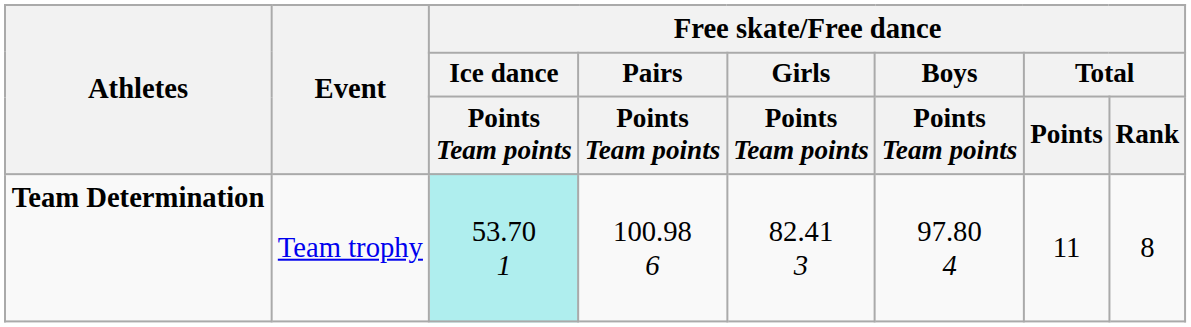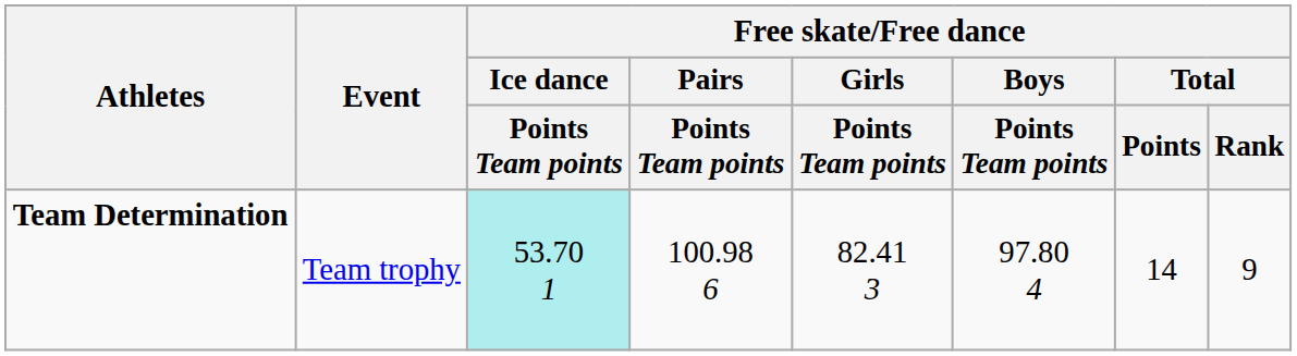 <table class="wikitable" style="font-size:90%">
 <tr>
 <th rowspan=3>Athletes</th>
 <th rowspan=3>Event</th>
 <th colspan=6>Free skate/Free dance</th>
 </tr>
 <tr style="font-size:95%">
 <th>Ice dance</th>
 <th>Pairs</th>
 <th>Girls</th>
 <th>Boys</th>
 <th colspan=2>Total</th>
 </tr>
 <tr style="font-size:95%">
 <th>Points<br><em>Team points</em></th>
 <th>Points<br><em>Team points</em></th>
 <th>Points<br><em>Team points</em></th>
 <th>Points<br><em>Team points</em></th>
 <th>Points</th>
 <th>Rank</th>
 </tr>
 <tr align=center>
 <td align=left><strong>Team Determination</strong><br><br><br><br></td>
 <td align=left><a href='#'>Team trophy</a></td>
 <td style="background: paleturquoise;">53.70<br><em>1</em></td>
 <td>100.98<br><em>6</em></td>
 <td>82.41<br><em>3</em></td>
 <td>97.80<br><em>4</em></td>
-<td>11</td>
-<td>8</td>
+<td>14</td>
+<td>9</td>
 </tr>
 </table>
